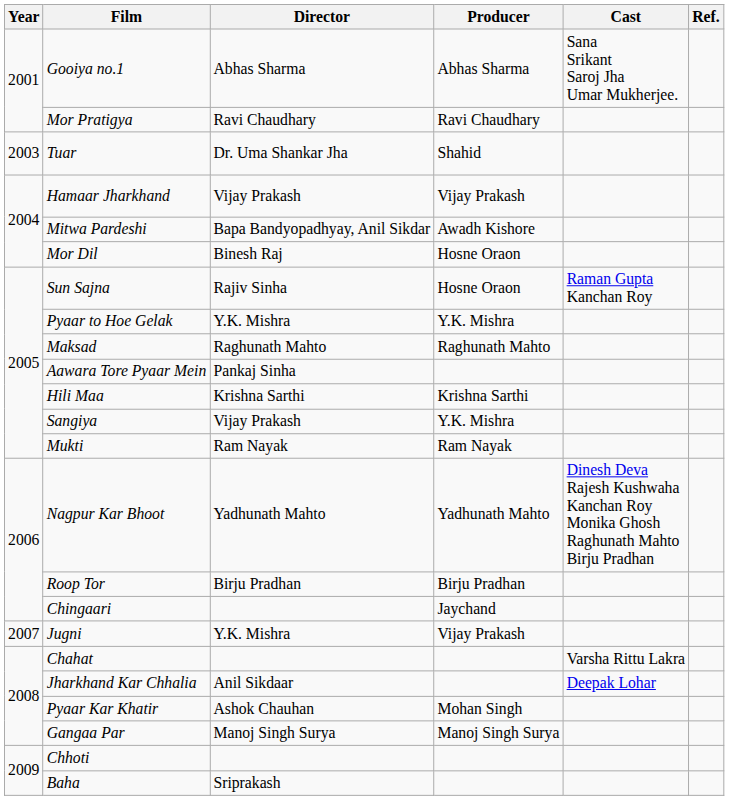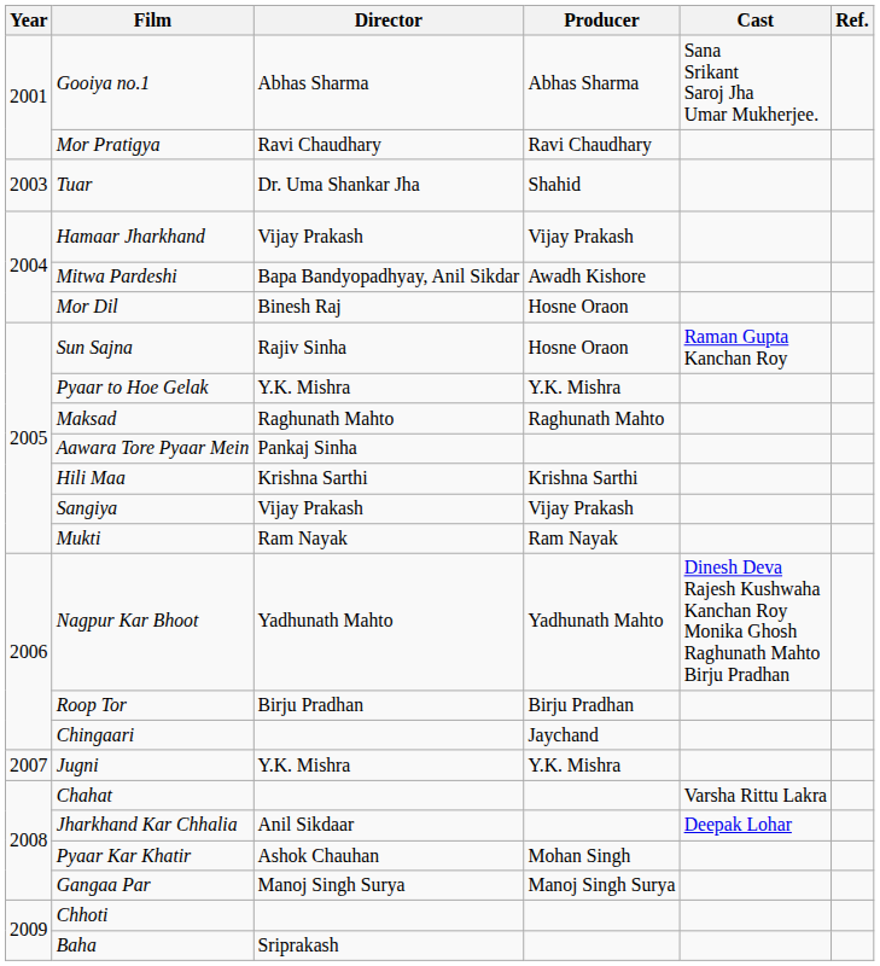 <table class="wikitable">
 <tr>
 <th>Year</th>
 <th>Film</th>
 <th>Director</th>
 <th>Producer</th>
 <th>Cast</th>
 <th>Ref.</th>
 </tr>
 <tr>
 <td rowspan="2">2001</td>
 <td><em>Gooiya no.1</em></td>
 <td>Abhas Sharma</td>
 <td>Abhas Sharma</td>
 <td>Sana<br>Srikant<br>Saroj Jha<br>Umar Mukherjee.</td>
 <td></td>
 </tr>
 <tr>
 <td><em>Mor  Pratigya</em></td>
 <td>Ravi Chaudhary</td>
 <td>Ravi Chaudhary</td>
 <td></td>
 <td></td>
 </tr>
 <tr>
 <td>2003</td>
 <td><em>Tuar</em></td>
 <td>Dr. Uma Shankar Jha</td>
 <td>Shahid</td>
 <td><br><br></td>
 <td></td>
 </tr>
 <tr>
 <td rowspan="3">2004</td>
 <td><em>Hamaar Jharkhand</em></td>
 <td>Vijay  Prakash</td>
 <td>Vijay  Prakash</td>
 <td><br><br></td>
 <td></td>
 </tr>
 <tr>
 <td><em> Mitwa  Pardeshi </em></td>
 <td>Bapa Bandyopadhyay, Anil Sikdar</td>
 <td>Awadh Kishore</td>
 <td></td>
 <td></td>
 </tr>
 <tr>
 <td><em>Mor Dil </em></td>
 <td>Binesh Raj</td>
 <td>Hosne Oraon</td>
 <td></td>
 <td></td>
 </tr>
 <tr>
 <td rowspan="7">2005</td>
 <td><em>Sun Sajna</em></td>
 <td>Rajiv Sinha</td>
 <td>Hosne Oraon</td>
 <td><a href='#'>Raman Gupta</a><br>Kanchan Roy</td>
 <td></td>
 </tr>
 <tr>
 <td><em>Pyaar to Hoe Gelak</em></td>
 <td>Y.K. Mishra</td>
 <td>Y.K. Mishra</td>
 <td></td>
 <td></td>
 </tr>
 <tr>
 <td><em>Maksad</em></td>
 <td>Raghunath Mahto</td>
 <td>Raghunath Mahto</td>
 <td></td>
 <td></td>
 </tr>
 <tr>
 <td><em>Aawara Tore Pyaar Mein</em></td>
 <td>Pankaj Sinha</td>
 <td></td>
 <td></td>
 <td></td>
 </tr>
 <tr>
 <td><em>Hili Maa</em></td>
 <td>Krishna Sarthi</td>
 <td>Krishna Sarthi</td>
 <td></td>
 <td></td>
 </tr>
 <tr>
 <td><em>Sangiya</em></td>
 <td>Vijay Prakash</td>
-<td>Y.K. Mishra</td>
+<td>Vijay Prakash</td>
 <td></td>
 <td></td>
 </tr>
 <tr>
 <td><em>Mukti</em></td>
 <td>Ram Nayak</td>
 <td>Ram Nayak</td>
 <td></td>
 <td></td>
 </tr>
 <tr>
 <td rowspan="3">2006</td>
 <td><em>Nagpur Kar Bhoot</em></td>
 <td>Yadhunath Mahto</td>
 <td>Yadhunath Mahto</td>
 <td><a href='#'>Dinesh Deva</a><br>Rajesh Kushwaha<br>Kanchan Roy<br> Monika Ghosh<br>Raghunath Mahto<br>Birju Pradhan</td>
 <td></td>
 </tr>
 <tr>
 <td><em>Roop Tor</em></td>
 <td>Birju Pradhan</td>
 <td>Birju Pradhan</td>
 <td></td>
 <td></td>
 </tr>
 <tr>
 <td><em>Chingaari</em></td>
 <td></td>
 <td>Jaychand</td>
 <td></td>
 <td></td>
 </tr>
 <tr>
 <td>2007</td>
 <td><em>Jugni</em></td>
 <td>Y.K. Mishra</td>
-<td>Vijay Prakash</td>
+<td>Y.K. Mishra</td>
 <td></td>
 <td></td>
 </tr>
 <tr>
 <td rowspan="4">2008</td>
 <td><em>Chahat</em></td>
 <td></td>
 <td></td>
 <td>Varsha Rittu Lakra<br></td>
 <td></td>
 </tr>
 <tr>
 <td><em>Jharkhand Kar Chhalia</em></td>
 <td>Anil Sikdaar</td>
 <td></td>
 <td><a href='#'>Deepak Lohar</a></td>
 <td></td>
 </tr>
 <tr>
 <td><em> Pyaar Kar Khatir </em></td>
 <td>Ashok Chauhan</td>
 <td>Mohan Singh</td>
 <td></td>
 <td></td>
 </tr>
 <tr>
 <td><em>Gangaa Par</em></td>
 <td>Manoj Singh Surya</td>
 <td>Manoj Singh Surya</td>
 <td></td>
 <td></td>
 </tr>
 <tr>
 <td rowspan="2">2009</td>
 <td><em>Chhoti</em></td>
 <td></td>
 <td></td>
 <td></td>
 <td></td>
 </tr>
 <tr>
 <td><em>Baha</em></td>
 <td>Sriprakash</td>
 <td></td>
 <td></td>
 <td></td>
 </tr>
 </table>
